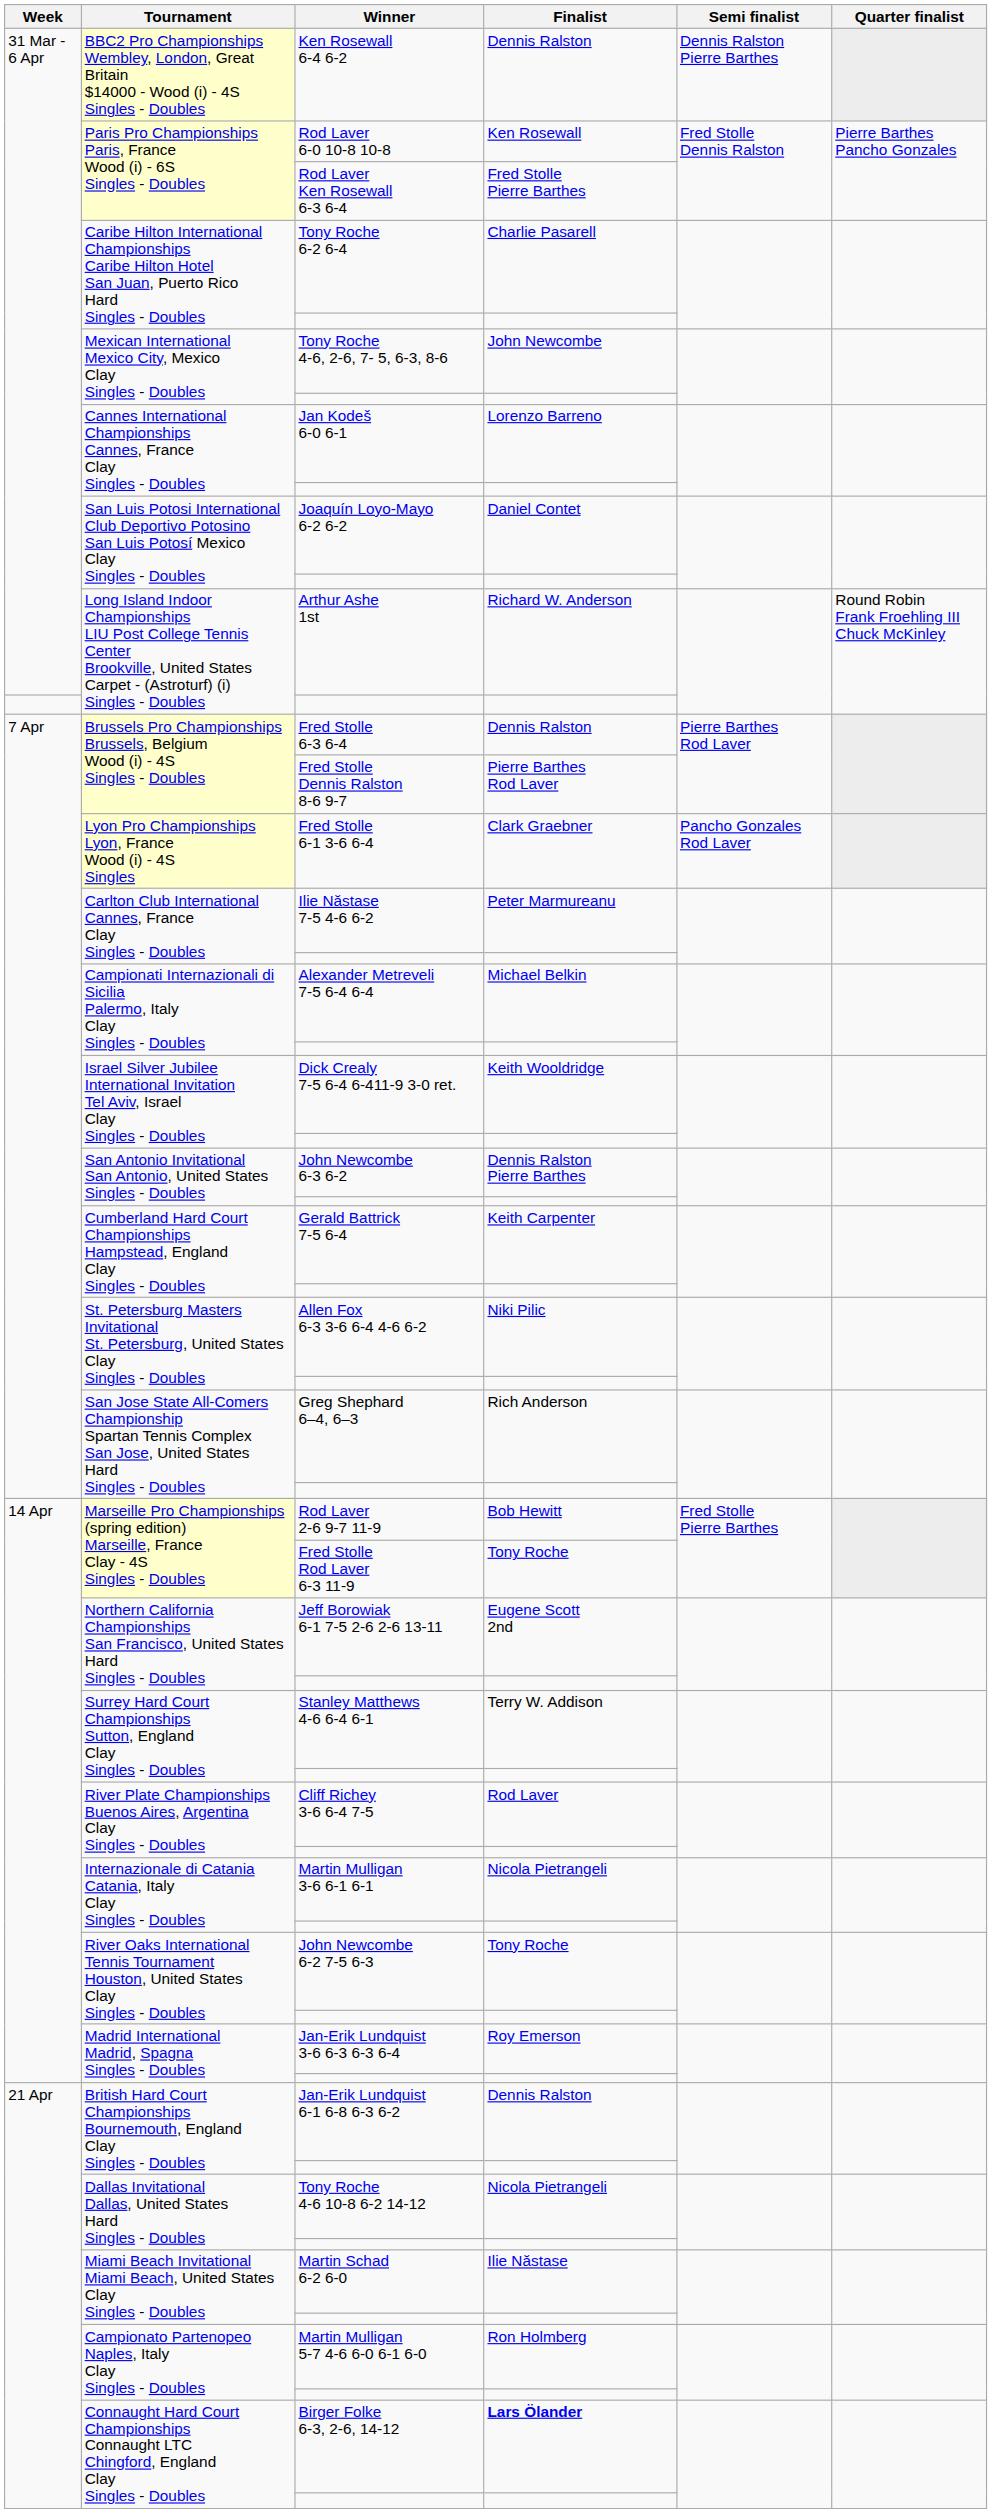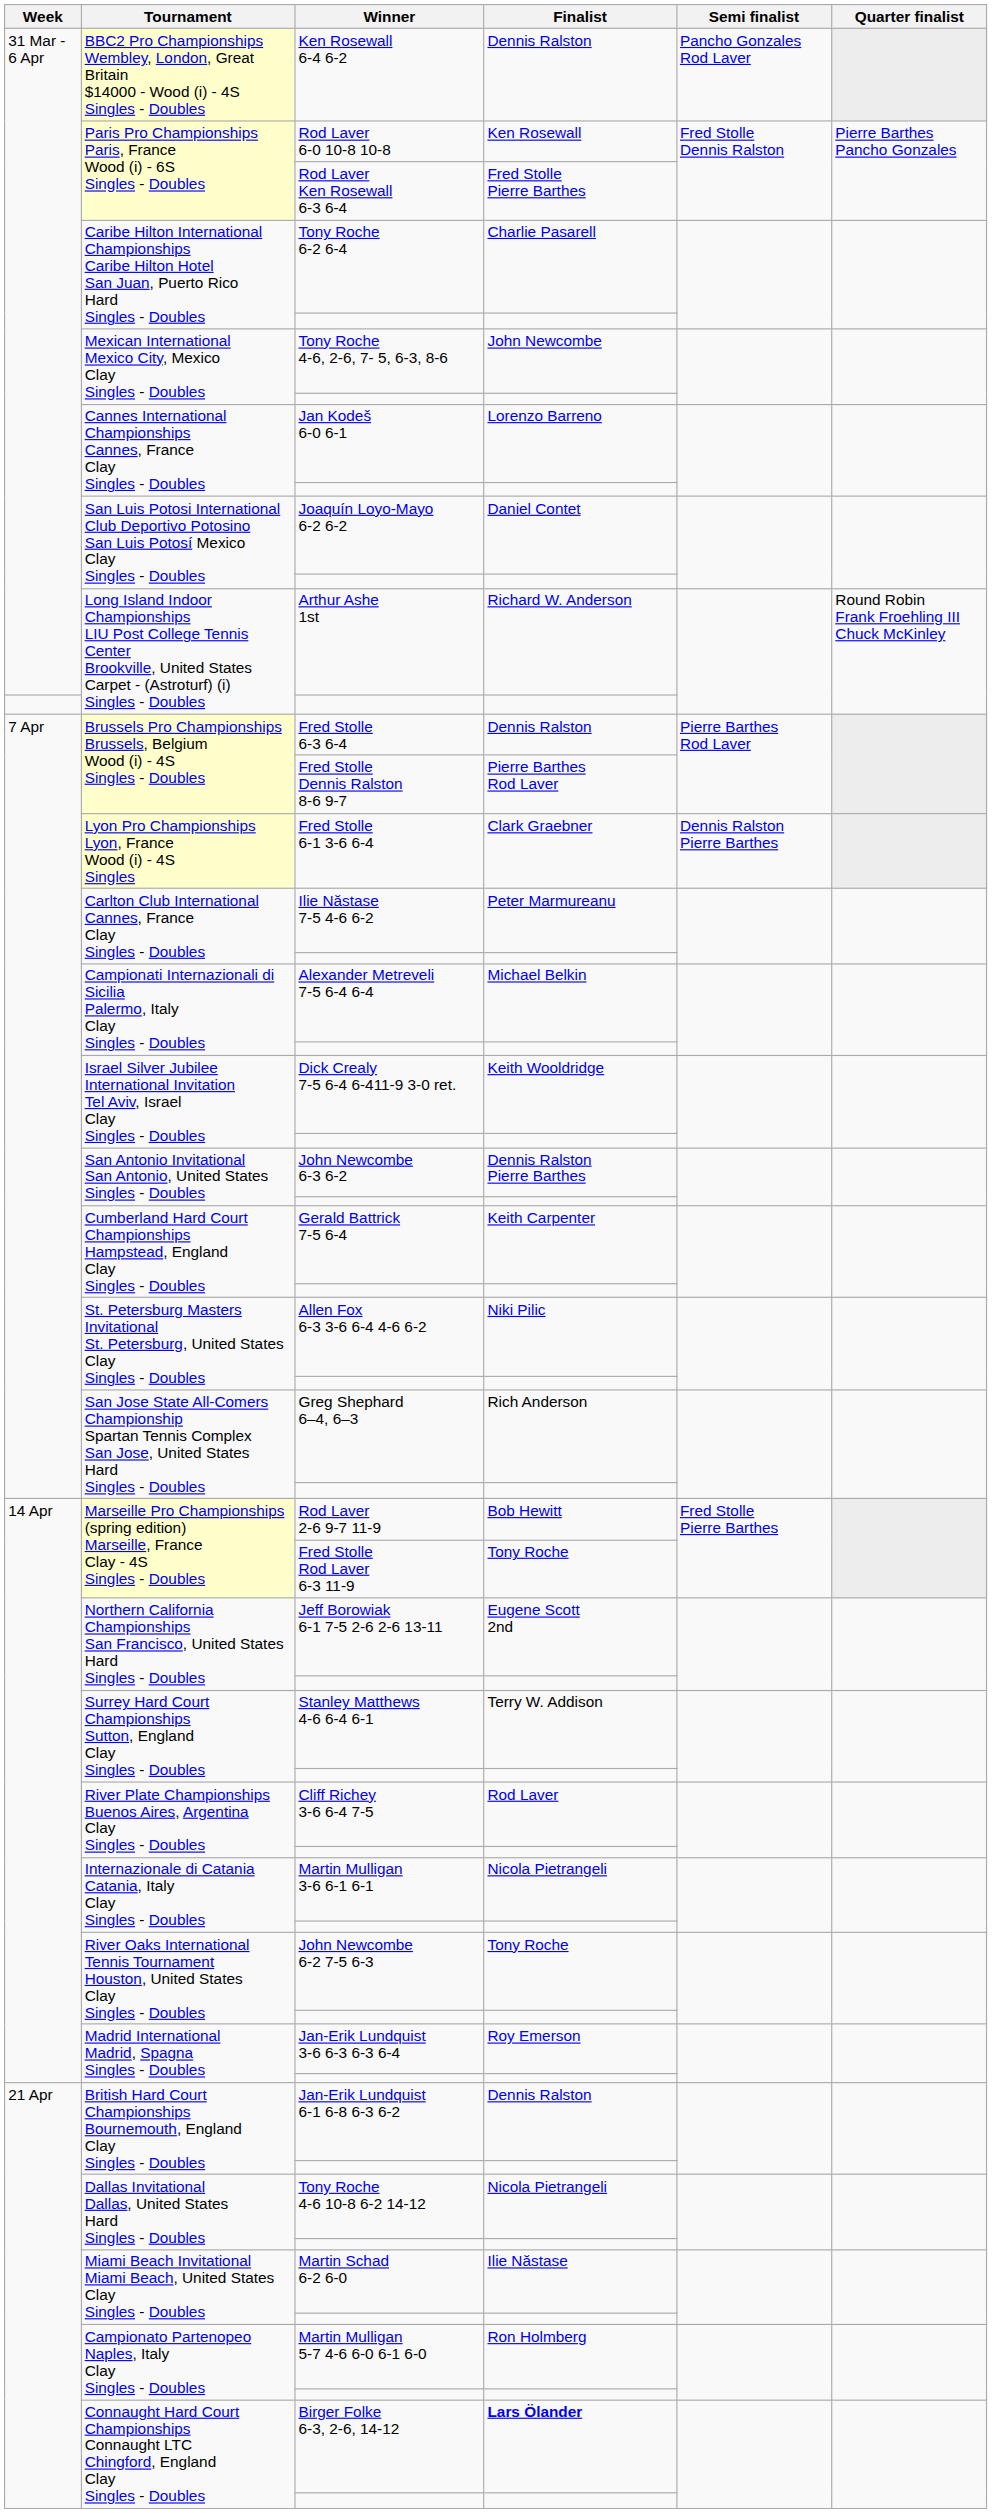 <table class="wikitable" style="font-size:85%;">
 <tr>
 <th width="75">Week</th>
 <th width="230">Tournament</th>
 <th width="210">Winner</th>
 <th width="210">Finalist</th>
 <th width="170">Semi finalist</th>
 <th width="170">Quarter finalist</th>
 </tr>
 <tr valign=top>
 <td rowspan=12>31 Mar - 6 Apr</td>
 <td bgcolor="#ffc" rowspan=1><a href='#'>BBC2 Pro Championships</a><br><a href='#'>Wembley</a>, <a href='#'>London</a>, Great Britain<br>$14000 - Wood (i) - 4S<br><a href='#'>Singles</a> - <a href='#'>Doubles</a></td>
 <td> <a href='#'>Ken Rosewall</a><br>6-4 6-2</td>
 <td> <a href='#'>Dennis Ralston</a></td>
-<td rowspan=1> <a href='#'>Dennis Ralston</a><br> <a href='#'>Pierre Barthes</a></td>
+<td rowspan=1> <a href='#'>Pancho Gonzales</a><br> <a href='#'>Rod Laver</a></td>
 <td style="background:#ededed;" rowspan=1></td>
 </tr>
 <tr valign=top>
 <td bgcolor="#ffc" rowspan=2><a href='#'>Paris Pro Championships</a><br><a href='#'>Paris</a>, France<br>Wood (i) - 6S<br><a href='#'>Singles</a> - <a href='#'>Doubles</a></td>
 <td> <a href='#'>Rod Laver</a><br>6-0 10-8 10-8</td>
 <td> <a href='#'>Ken Rosewall</a></td>
 <td rowspan=2> <a href='#'>Fred Stolle</a><br> <a href='#'>Dennis Ralston</a></td>
 <td rowspan=2> <a href='#'>Pierre Barthes</a><br> <a href='#'>Pancho Gonzales</a></td>
 </tr>
 <tr valign=top>
 <td> <a href='#'>Rod Laver</a><br> <a href='#'>Ken Rosewall</a><br>6-3 6-4</td>
 <td> <a href='#'>Fred Stolle</a><br> <a href='#'>Pierre Barthes</a></td>
 </tr>
 <tr valign=top>
 <td rowspan=2><a href='#'>Caribe Hilton International Championships</a><br><a href='#'>Caribe Hilton Hotel</a><br><a href='#'>San Juan</a>, Puerto Rico<br>Hard<br><a href='#'>Singles</a> - <a href='#'>Doubles</a></td>
 <td> <a href='#'>Tony Roche</a><br>6-2 6-4</td>
 <td> <a href='#'>Charlie Pasarell</a></td>
 <td rowspan=2></td>
 <td rowspan=2></td>
 </tr>
 <tr valign=top>
 <td></td>
 <td></td>
 </tr>
 <tr valign=top>
 <td rowspan=2><a href='#'>Mexican International</a><br><a href='#'>Mexico City</a>, Mexico<br>Clay<br><a href='#'>Singles</a> - <a href='#'>Doubles</a></td>
 <td> <a href='#'>Tony Roche</a><br> 4-6, 2-6, 7- 5, 6-3, 8-6</td>
 <td> <a href='#'>John Newcombe</a></td>
 <td rowspan=2></td>
 <td rowspan=2></td>
 </tr>
 <tr valign=top>
 <td></td>
 <td></td>
 </tr>
 <tr valign=top>
 <td rowspan=2><a href='#'>Cannes International Championships</a><br><a href='#'>Cannes</a>, France<br>Clay<br><a href='#'>Singles</a> - <a href='#'>Doubles</a></td>
 <td> <a href='#'>Jan Kodeš</a><br>6-0 6-1</td>
 <td> <a href='#'>Lorenzo Barreno</a></td>
 <td rowspan=2></td>
 <td rowspan=2></td>
 </tr>
 <tr valign=top>
 <td></td>
 <td></td>
 </tr>
 <tr valign=top>
 <td rowspan=2><a href='#'>San Luis Potosi International</a><br><a href='#'>Club Deportivo Potosino</a><br><a href='#'>San Luis Potosí</a> Mexico<br>Clay<br><a href='#'>Singles</a> - <a href='#'>Doubles</a></td>
 <td> <a href='#'>Joaquín Loyo-Mayo</a><br>6-2 6-2</td>
 <td> <a href='#'>Daniel Contet</a></td>
 <td rowspan=2></td>
 <td rowspan=2></td>
 </tr>
 <tr valign=top>
 <td></td>
 <td></td>
 </tr>
 <tr valign=top>
 <td rowspan=2><a href='#'>Long Island Indoor Championships</a><br><a href='#'>LIU Post College Tennis Center</a><br><a href='#'>Brookville</a>, United States<br>Carpet - (Astroturf) (i)<br><a href='#'>Singles</a> - <a href='#'>Doubles</a></td>
 <td> <a href='#'>Arthur Ashe</a><br>1st</td>
 <td> <a href='#'>Richard W. Anderson</a></td>
 <td rowspan=2></td>
 <td rowspan=2>Round Robin<br>  <a href='#'>Frank Froehling III</a><br> <a href='#'>Chuck McKinley</a></td>
 </tr>
 <tr valign=top>
 <td></td>
 <td></td>
 </tr>
 <tr valign=top>
 <td rowspan=17>7 Apr</td>
 <td bgcolor="#ffc" rowspan=2><a href='#'>Brussels Pro Championships</a><br><a href='#'>Brussels</a>, Belgium<br>Wood (i) - 4S<br><a href='#'>Singles</a> - <a href='#'>Doubles</a></td>
 <td> <a href='#'>Fred Stolle</a><br>6-3 6-4</td>
 <td> <a href='#'>Dennis Ralston</a></td>
 <td rowspan=2> <a href='#'>Pierre Barthes</a><br> <a href='#'>Rod Laver</a></td>
 <td style="background:#ededed;" rowspan=2></td>
 </tr>
 <tr valign=top>
 <td> <a href='#'>Fred Stolle</a><br> <a href='#'>Dennis Ralston</a><br>8-6 9-7</td>
 <td> <a href='#'>Pierre Barthes</a><br> <a href='#'>Rod Laver</a></td>
 </tr>
 <tr valign=top>
 <td bgcolor="#ffc" rowspan=1><a href='#'>Lyon Pro Championships</a><br><a href='#'>Lyon</a>, France<br>Wood (i) - 4S<br><a href='#'>Singles</a></td>
 <td> <a href='#'>Fred Stolle</a><br>6-1 3-6 6-4</td>
 <td> <a href='#'>Clark Graebner</a></td>
-<td rowspan=1> <a href='#'>Pancho Gonzales</a><br> <a href='#'>Rod Laver</a></td>
+<td rowspan=1> <a href='#'>Dennis Ralston</a><br> <a href='#'>Pierre Barthes</a></td>
 <td style="background:#ededed;" rowspan=1></td>
 </tr>
 <tr valign=top>
 <td rowspan=2><a href='#'>Carlton Club International</a><br><a href='#'>Cannes</a>, France<br>Clay<br><a href='#'>Singles</a> - <a href='#'>Doubles</a></td>
 <td> <a href='#'>Ilie Năstase</a><br>7-5 4-6 6-2</td>
 <td> <a href='#'>Peter Marmureanu</a></td>
 <td rowspan=2></td>
 <td rowspan=2></td>
 </tr>
 <tr valign=top>
 <td></td>
 <td></td>
 </tr>
 <tr valign=top>
 <td rowspan=2><a href='#'>Campionati Internazionali di Sicilia</a><br><a href='#'>Palermo</a>, Italy<br>Clay<br><a href='#'>Singles</a> - <a href='#'>Doubles</a></td>
 <td> <a href='#'>Alexander Metreveli</a><br>7-5 6-4 6-4</td>
 <td> <a href='#'>Michael Belkin</a></td>
 <td rowspan=2></td>
 <td rowspan=2></td>
 </tr>
 <tr valign=top>
 <td></td>
 <td></td>
 </tr>
 <tr valign=top>
 <td rowspan=2><a href='#'>Israel Silver Jubilee International Invitation</a><br><a href='#'>Tel Aviv</a>, Israel<br>Clay<br><a href='#'>Singles</a> - <a href='#'>Doubles</a></td>
 <td> <a href='#'>Dick Crealy</a><br>7-5 6-4 6-411-9 3-0 ret.</td>
 <td> <a href='#'>Keith Wooldridge</a></td>
 <td rowspan=2></td>
 <td rowspan=2></td>
 </tr>
 <tr valign=top>
 <td></td>
 <td></td>
 </tr>
 <tr valign=top>
 <td rowspan=2><a href='#'>San Antonio Invitational</a><br><a href='#'>San Antonio</a>, United States<br><a href='#'>Singles</a> - <a href='#'>Doubles</a></td>
 <td> <a href='#'>John Newcombe</a><br>6-3 6-2</td>
 <td> <a href='#'>Dennis Ralston</a><br> <a href='#'>Pierre Barthes</a></td>
 <td rowspan=2></td>
 <td rowspan=2></td>
 </tr>
 <tr valign=top>
 <td></td>
 <td></td>
 </tr>
 <tr valign=top>
 <td rowspan=2><a href='#'>Cumberland Hard Court Championships</a><br><a href='#'>Hampstead</a>, England<br>Clay<br><a href='#'>Singles</a> - <a href='#'>Doubles</a></td>
 <td> <a href='#'>Gerald Battrick</a><br>7-5 6-4</td>
 <td> <a href='#'>Keith Carpenter</a></td>
 <td rowspan=2></td>
 <td rowspan=2></td>
 </tr>
 <tr valign=top>
 <td></td>
 <td></td>
 </tr>
 <tr valign=top>
 <td rowspan=2><a href='#'>St. Petersburg Masters Invitational</a><br><a href='#'>St. Petersburg</a>, United States<br>Clay<br><a href='#'>Singles</a> - <a href='#'>Doubles</a></td>
 <td> <a href='#'>Allen Fox</a><br>6-3 3-6 6-4 4-6 6-2</td>
 <td> <a href='#'>Niki Pilic</a></td>
 <td rowspan=2></td>
 <td rowspan=2></td>
 </tr>
 <tr valign=top>
 <td></td>
 <td></td>
 </tr>
 <tr valign=top>
 <td rowspan=2><a href='#'>San Jose State All-Comers Championship</a> <br>Spartan Tennis Complex<br><a href='#'>San Jose</a>, United States<br>Hard<br><a href='#'>Singles</a> - <a href='#'>Doubles</a></td>
 <td> Greg Shephard<br>6–4, 6–3</td>
 <td> Rich Anderson</td>
 <td rowspan=2></td>
 <td rowspan=2></td>
 </tr>
 <tr valign=top>
 <td></td>
 <td></td>
 </tr>
 <tr valign=top>
 <td rowspan=14>14 Apr</td>
 <td bgcolor="#ffc" rowspan=2><a href='#'>Marseille Pro Championships</a><br>(spring edition)<br><a href='#'>Marseille</a>, France<br>Clay - 4S<br><a href='#'>Singles</a> - <a href='#'>Doubles</a></td>
 <td> <a href='#'>Rod Laver</a><br>2-6 9-7 11-9</td>
 <td> <a href='#'>Bob Hewitt</a></td>
 <td rowspan=2> <a href='#'>Fred Stolle</a><br> <a href='#'>Pierre Barthes</a></td>
 <td style="background:#ededed;" rowspan=2></td>
 </tr>
 <tr valign=top>
 <td> <a href='#'>Fred Stolle</a><br> <a href='#'>Rod Laver</a><br>6-3 11-9</td>
 <td> <a href='#'>Tony Roche</a></td>
 </tr>
 <tr valign=top>
 <td rowspan=2><a href='#'>Northern California Championships</a><br><a href='#'>San Francisco</a>, United States<br>Hard<br><a href='#'>Singles</a> - <a href='#'>Doubles</a></td>
 <td> <a href='#'>Jeff Borowiak</a><br>6-1 7-5 2-6 2-6 13-11</td>
 <td> <a href='#'>Eugene Scott</a><br>2nd</td>
 <td rowspan=2></td>
 <td rowspan=2></td>
 </tr>
 <tr valign=top>
 <td></td>
 <td></td>
 </tr>
 <tr valign=top>
 <td rowspan=2><a href='#'>Surrey Hard Court Championships</a> <br><a href='#'>Sutton</a>, England<br>Clay<br><a href='#'>Singles</a> - <a href='#'>Doubles</a></td>
 <td> <a href='#'>Stanley Matthews</a><br>4-6 6-4 6-1</td>
 <td> Terry W. Addison</td>
 <td rowspan=2></td>
 <td rowspan=2></td>
 </tr>
 <tr valign=top>
 <td></td>
 <td></td>
 </tr>
 <tr valign=top>
 <td rowspan=2><a href='#'>River Plate Championships</a><br><a href='#'>Buenos Aires</a>, <a href='#'>Argentina</a><br>Clay<br><a href='#'>Singles</a> - <a href='#'>Doubles</a></td>
 <td> <a href='#'>Cliff Richey</a><br>3-6 6-4 7-5</td>
 <td> <a href='#'>Rod Laver</a></td>
 <td rowspan=2></td>
 <td rowspan=2></td>
 </tr>
 <tr valign=top>
 <td></td>
 <td></td>
 </tr>
 <tr valign=top>
 <td rowspan=2><a href='#'>Internazionale di Catania</a><br><a href='#'>Catania</a>, Italy<br>Clay<br><a href='#'>Singles</a> - <a href='#'>Doubles</a></td>
 <td> <a href='#'>Martin Mulligan</a><br>3-6 6-1 6-1</td>
 <td> <a href='#'>Nicola Pietrangeli</a></td>
 <td rowspan=2></td>
 <td rowspan=2></td>
 </tr>
 <tr valign=top>
 <td></td>
 <td></td>
 </tr>
 <tr valign=top>
 <td rowspan=2><a href='#'>River Oaks International Tennis Tournament</a><br><a href='#'>Houston</a>, United States<br>Clay<br><a href='#'>Singles</a> - <a href='#'>Doubles</a></td>
 <td> <a href='#'>John Newcombe</a><br>6-2 7-5 6-3</td>
 <td> <a href='#'>Tony Roche</a></td>
 <td rowspan=2></td>
 <td rowspan=2></td>
 </tr>
 <tr valign=top>
 <td></td>
 <td></td>
 </tr>
 <tr valign=top>
 <td rowspan=2><a href='#'>Madrid International</a><br><a href='#'>Madrid</a>, <a href='#'>Spagna</a><br><a href='#'>Singles</a> - <a href='#'>Doubles</a></td>
 <td> <a href='#'>Jan-Erik Lundquist</a><br>3-6 6-3 6-3 6-4</td>
 <td> <a href='#'>Roy Emerson</a></td>
 <td rowspan=2></td>
 <td rowspan=2></td>
 </tr>
 <tr valign=top>
 <td></td>
 <td></td>
 </tr>
 <tr valign=top>
 <td rowspan=10>21 Apr</td>
 <td rowspan=2><a href='#'>British Hard Court Championships</a><br><a href='#'>Bournemouth</a>, England<br>Clay<br><a href='#'>Singles</a> - <a href='#'>Doubles</a></td>
 <td> <a href='#'>Jan-Erik Lundquist</a><br>6-1 6-8 6-3 6-2</td>
 <td> <a href='#'>Dennis Ralston</a></td>
 <td rowspan=2></td>
 <td rowspan=2></td>
 </tr>
 <tr valign=top>
 <td></td>
 <td></td>
 </tr>
 <tr valign=top>
 <td rowspan=2><a href='#'>Dallas Invitational</a> <br><a href='#'>Dallas</a>, United States<br>Hard<br> <a href='#'>Singles</a> - <a href='#'>Doubles</a></td>
 <td> <a href='#'>Tony Roche</a><br>4-6 10-8 6-2 14-12</td>
 <td> <a href='#'>Nicola Pietrangeli</a></td>
 <td rowspan=2></td>
 <td rowspan=2></td>
 </tr>
 <tr valign=top>
 <td></td>
 <td></td>
 </tr>
 <tr valign=top>
 <td rowspan=2><a href='#'>Miami Beach Invitational</a><br><a href='#'>Miami Beach</a>, United States<br>Clay<br><a href='#'>Singles</a> - <a href='#'>Doubles</a></td>
 <td> <a href='#'>Martin Schad</a><br>6-2 6-0</td>
 <td> <a href='#'>Ilie Năstase</a></td>
 <td rowspan=2></td>
 <td rowspan=2></td>
 </tr>
 <tr valign=top>
 <td></td>
 <td></td>
 </tr>
 <tr valign=top>
 <td rowspan=2><a href='#'>Campionato Partenopeo</a><br><a href='#'>Naples</a>, Italy<br>Clay<br><a href='#'>Singles</a> - <a href='#'>Doubles</a></td>
 <td> <a href='#'>Martin Mulligan</a><br>5-7 4-6 6-0 6-1 6-0</td>
 <td> <a href='#'>Ron Holmberg</a></td>
 <td rowspan=2></td>
 <td rowspan=2></td>
 </tr>
 <tr valign=top>
 <td></td>
 <td></td>
 </tr>
 <tr valign=top>
 <td rowspan=2><a href='#'>Connaught Hard Court Championships</a><br>Connaught LTC<br><a href='#'>Chingford</a>, England<br>Clay<br><a href='#'>Singles</a> - <a href='#'>Doubles</a></td>
 <td> <a href='#'>Birger Folke</a><br>6-3, 2-6, 14-12</td>
 <td><strong> <a href='#'>Lars Ölander</a></strong></td>
 <td rowspan=2></td>
 <td rowspan=2></td>
 </tr>
 <tr valign=top>
 <td></td>
 <td></td>
 </tr>
 <tr valign=top>
 </tr>
 </table>
